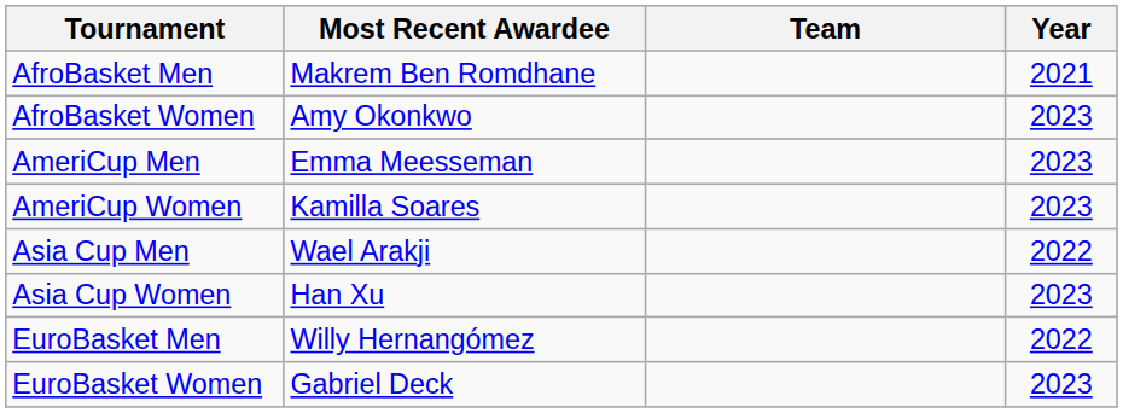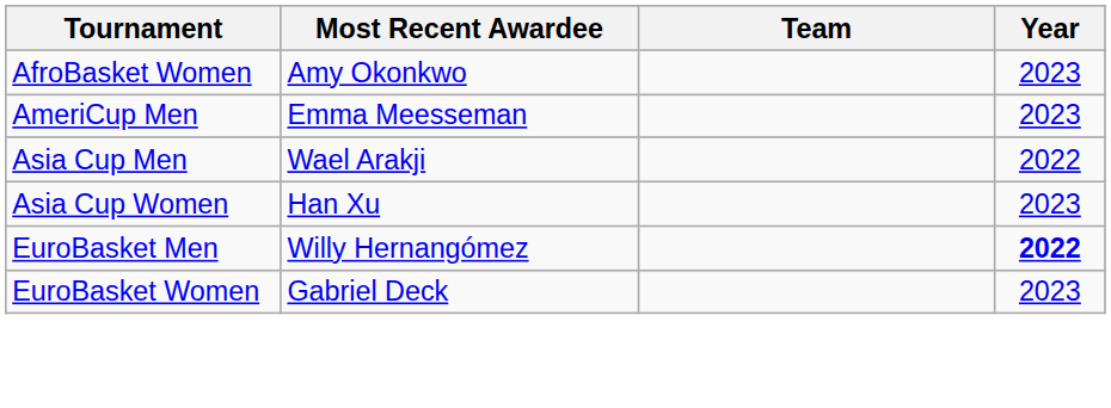 <table class="wikitable" style="width: 45%; font-size:90%">
 <tr>
 <th width=15%>Tournament</th>
 <th width=20%>Most Recent Awardee</th>
 <th width=20%>Team</th>
 <th width=5%>Year</th>
-</tr>
-<tr>
-<td><a href='#'>AfroBasket Men</a></td>
-<td><a href='#'>Makrem Ben Romdhane</a></td>
-<td></td>
-<td align=center><a href='#'>2021</a></td>
 </tr>
 <tr>
 <td><a href='#'>AfroBasket Women</a></td>
 <td><a href='#'>Amy Okonkwo</a></td>
 <td></td>
 <td align=center><a href='#'>2023</a></td>
 </tr>
 <tr>
 <td><a href='#'>AmeriCup Men</a></td>
 <td><a href='#'>Emma Meesseman</a></td>
-<td></td>
-<td align=center><a href='#'>2023</a></td>
-</tr>
-<tr>
-<td><a href='#'>AmeriCup Women</a></td>
-<td><a href='#'>Kamilla Soares</a></td>
 <td></td>
 <td align=center><a href='#'>2023</a></td>
 </tr>
 <tr>
 <td><a href='#'>Asia Cup Men</a></td>
 <td><a href='#'>Wael Arakji</a></td>
 <td></td>
 <td align=center><a href='#'>2022</a></td>
 </tr>
 <tr>
 <td><a href='#'>Asia Cup Women</a></td>
 <td><a href='#'>Han Xu</a></td>
 <td></td>
 <td align=center><a href='#'>2023</a></td>
 </tr>
 <tr>
 <td><a href='#'>EuroBasket Men</a></td>
 <td><a href='#'>Willy Hernangómez</a></td>
 <td></td>
-<td align=center><a href='#'>2022</a></td>
+<td align=center><strong><a href='#'>2022</a></strong></td>
 </tr>
 <tr>
 <td><a href='#'>EuroBasket Women</a></td>
 <td><a href='#'>Gabriel Deck</a></td>
 <td></td>
 <td align=center><a href='#'>2023</a></td>
 </tr>
 </table>
